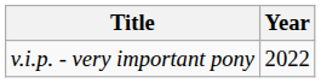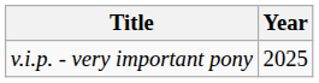 <table class="wikitable">
 <tr>
 <th>Title</th>
 <th>Year</th>
 </tr>
 <tr>
 <td><em>v.i.p. - very important pony</em></td>
-<td rowspan=1>2022</td>
+<td rowspan=1>2025</td>
 </tr>
 </table>
